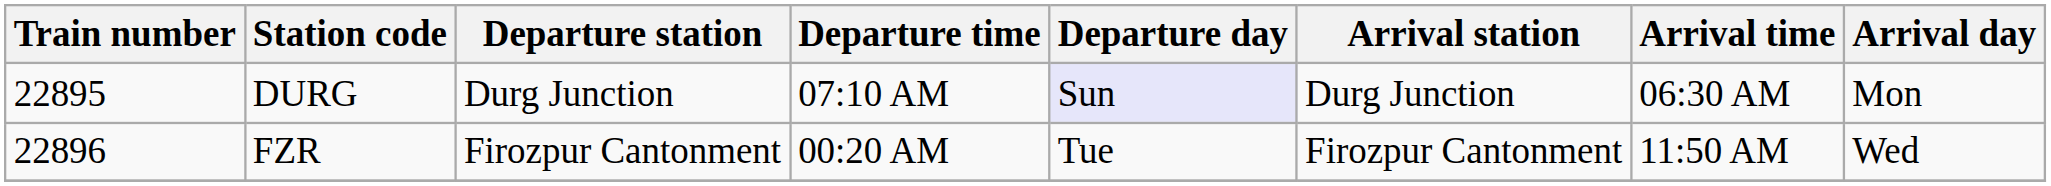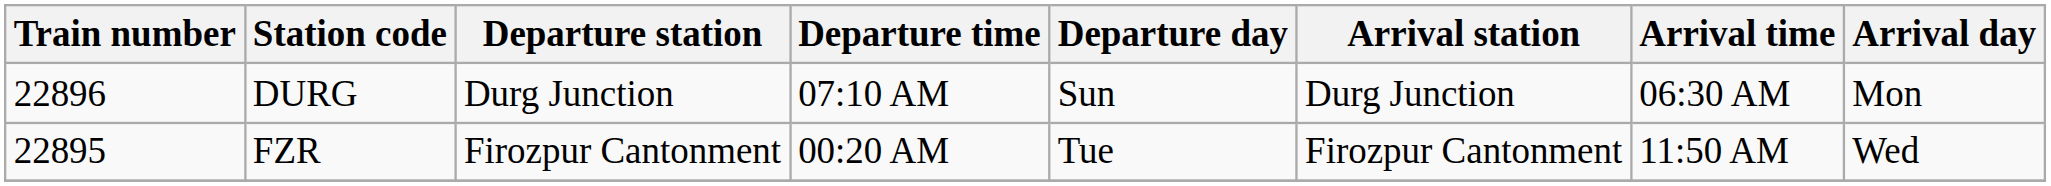 <table class="wikitable">
 <tr>
 <th>Train number</th>
 <th>Station code</th>
 <th>Departure station</th>
 <th>Departure time</th>
 <th>Departure day</th>
 <th>Arrival station</th>
 <th>Arrival time</th>
 <th>Arrival day</th>
 </tr>
 <tr>
-<td>22895</td>
+<td>22896</td>
 <td>DURG</td>
 <td>Durg Junction</td>
 <td>07:10 AM</td>
-<td style="background: lavender;">Sun</td>
+<td>Sun</td>
 <td>Durg Junction</td>
 <td>06:30 AM</td>
 <td>Mon</td>
 </tr>
 <tr>
-<td>22896</td>
+<td>22895</td>
 <td>FZR</td>
 <td>Firozpur Cantonment</td>
 <td>00:20 AM</td>
 <td>Tue</td>
 <td>Firozpur Cantonment</td>
 <td>11:50 AM</td>
 <td>Wed</td>
 </tr>
 <tr>
 </tr>
 </table>
